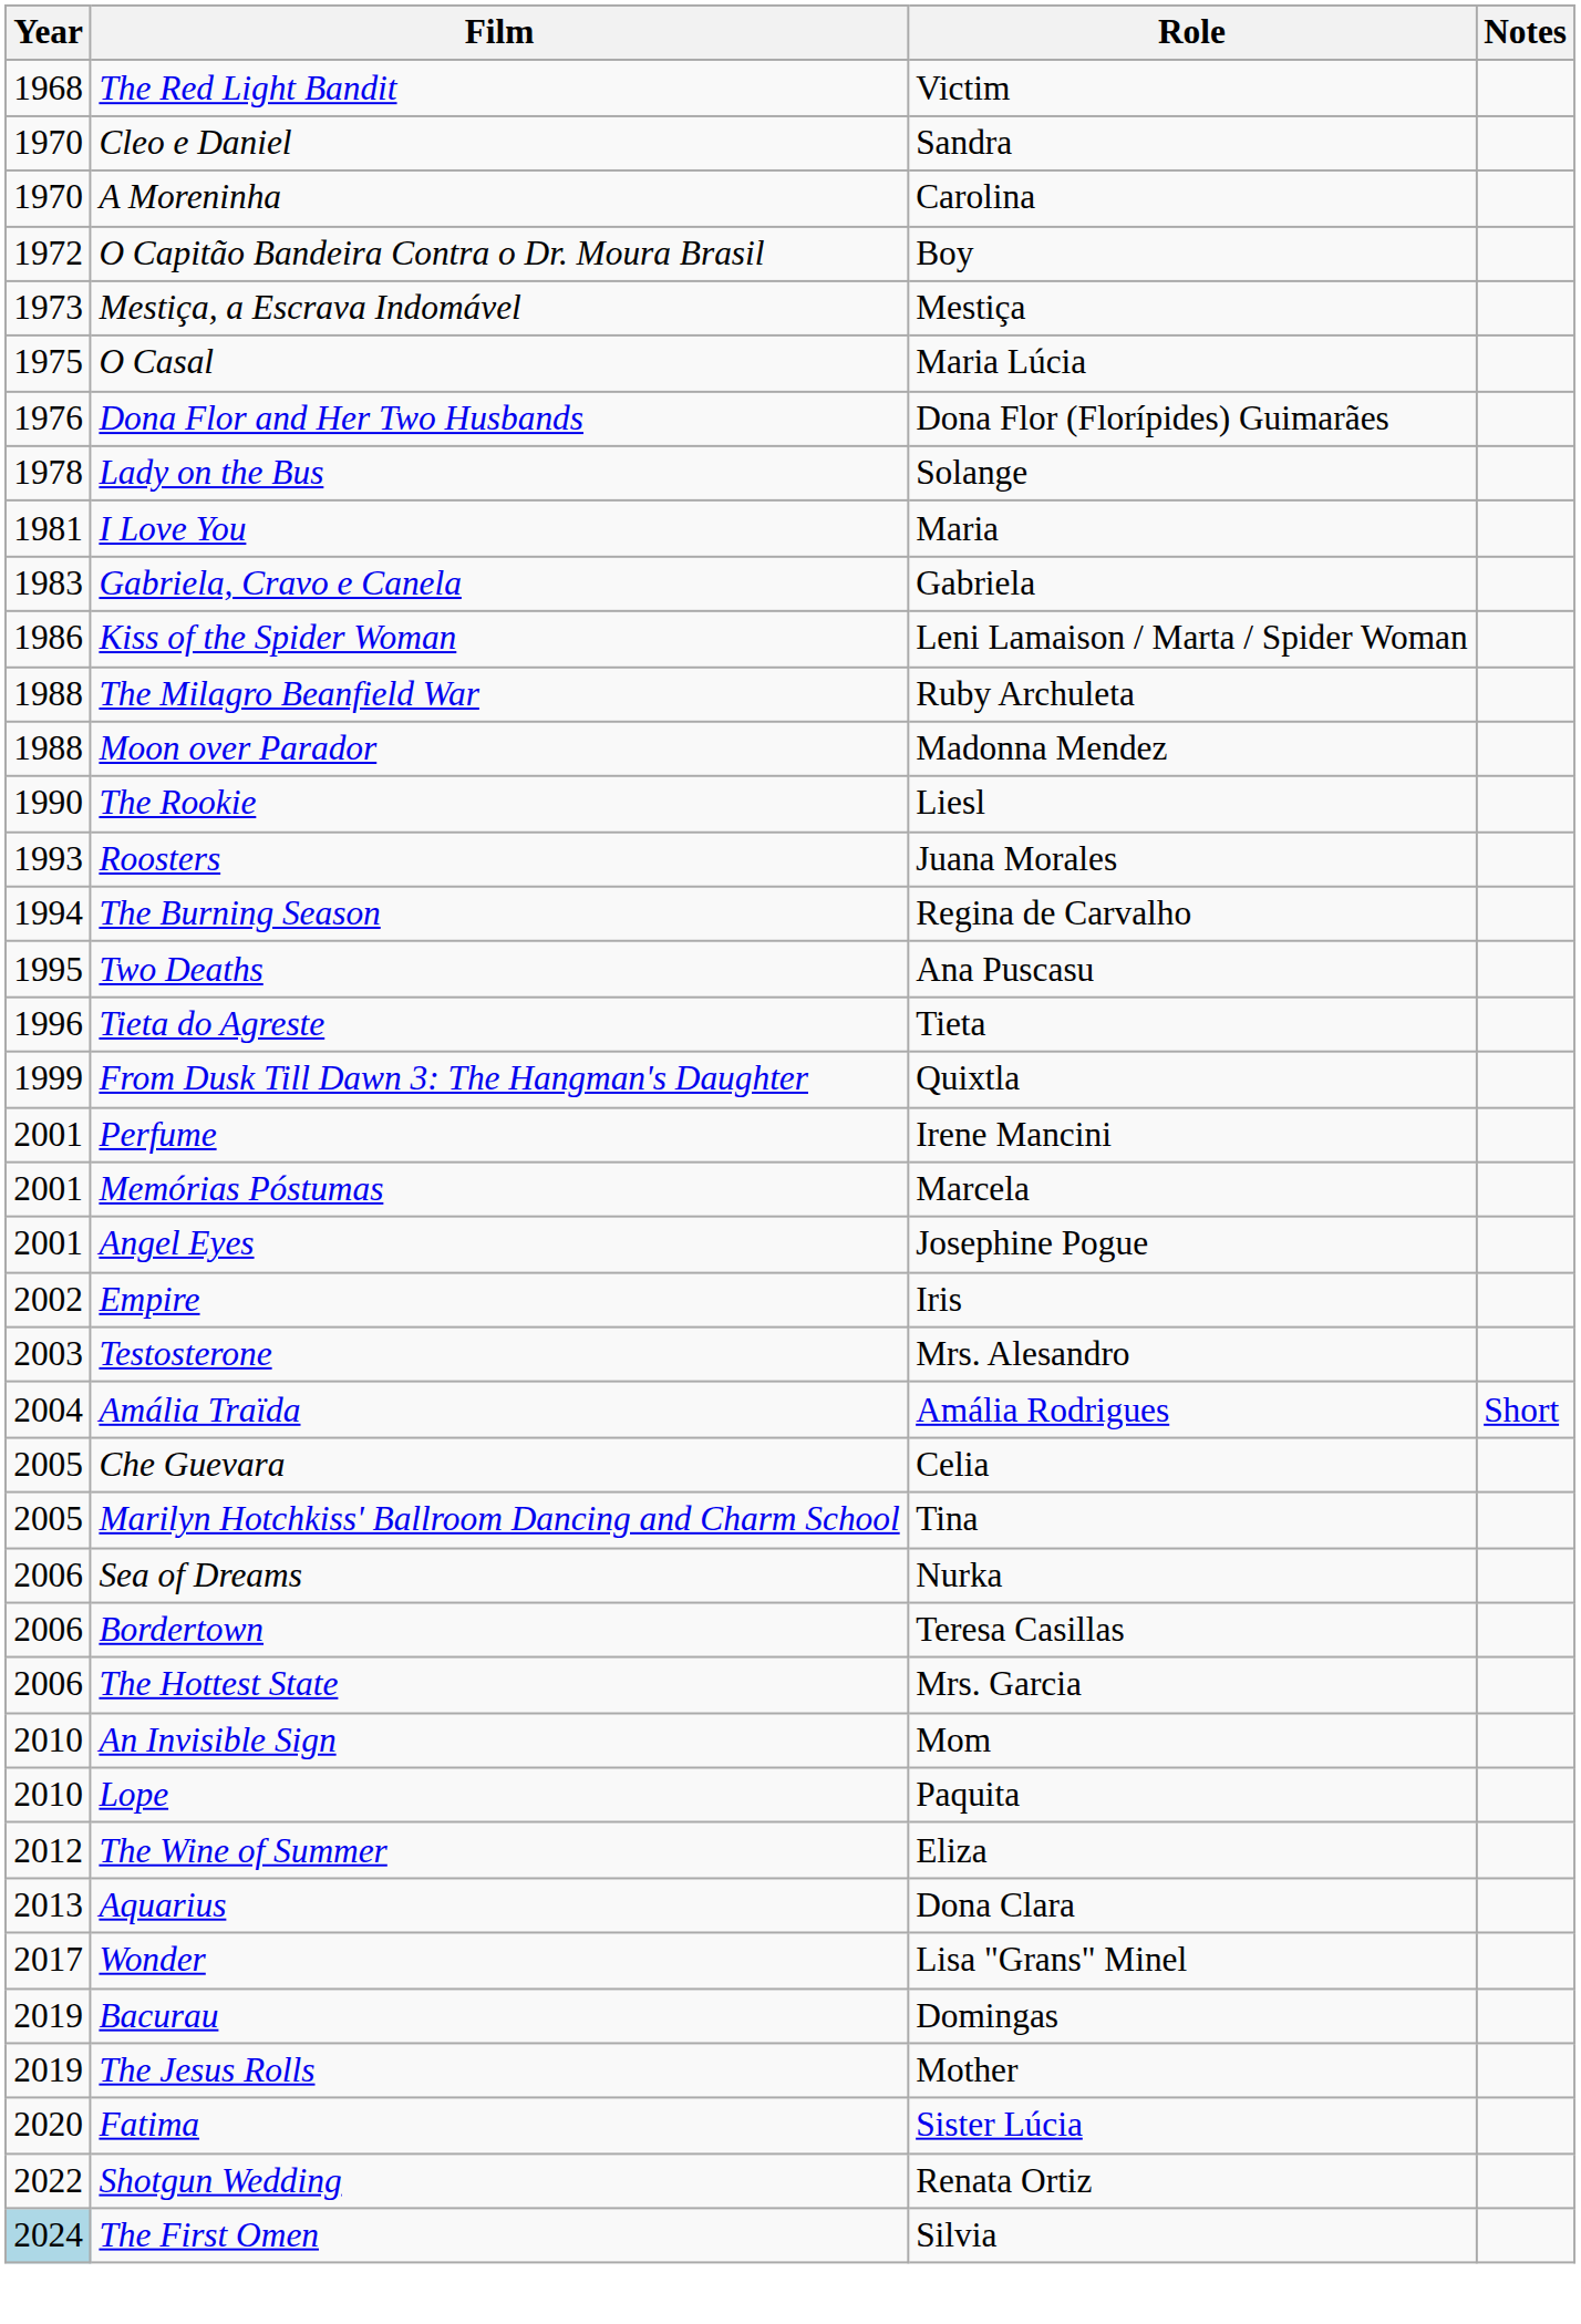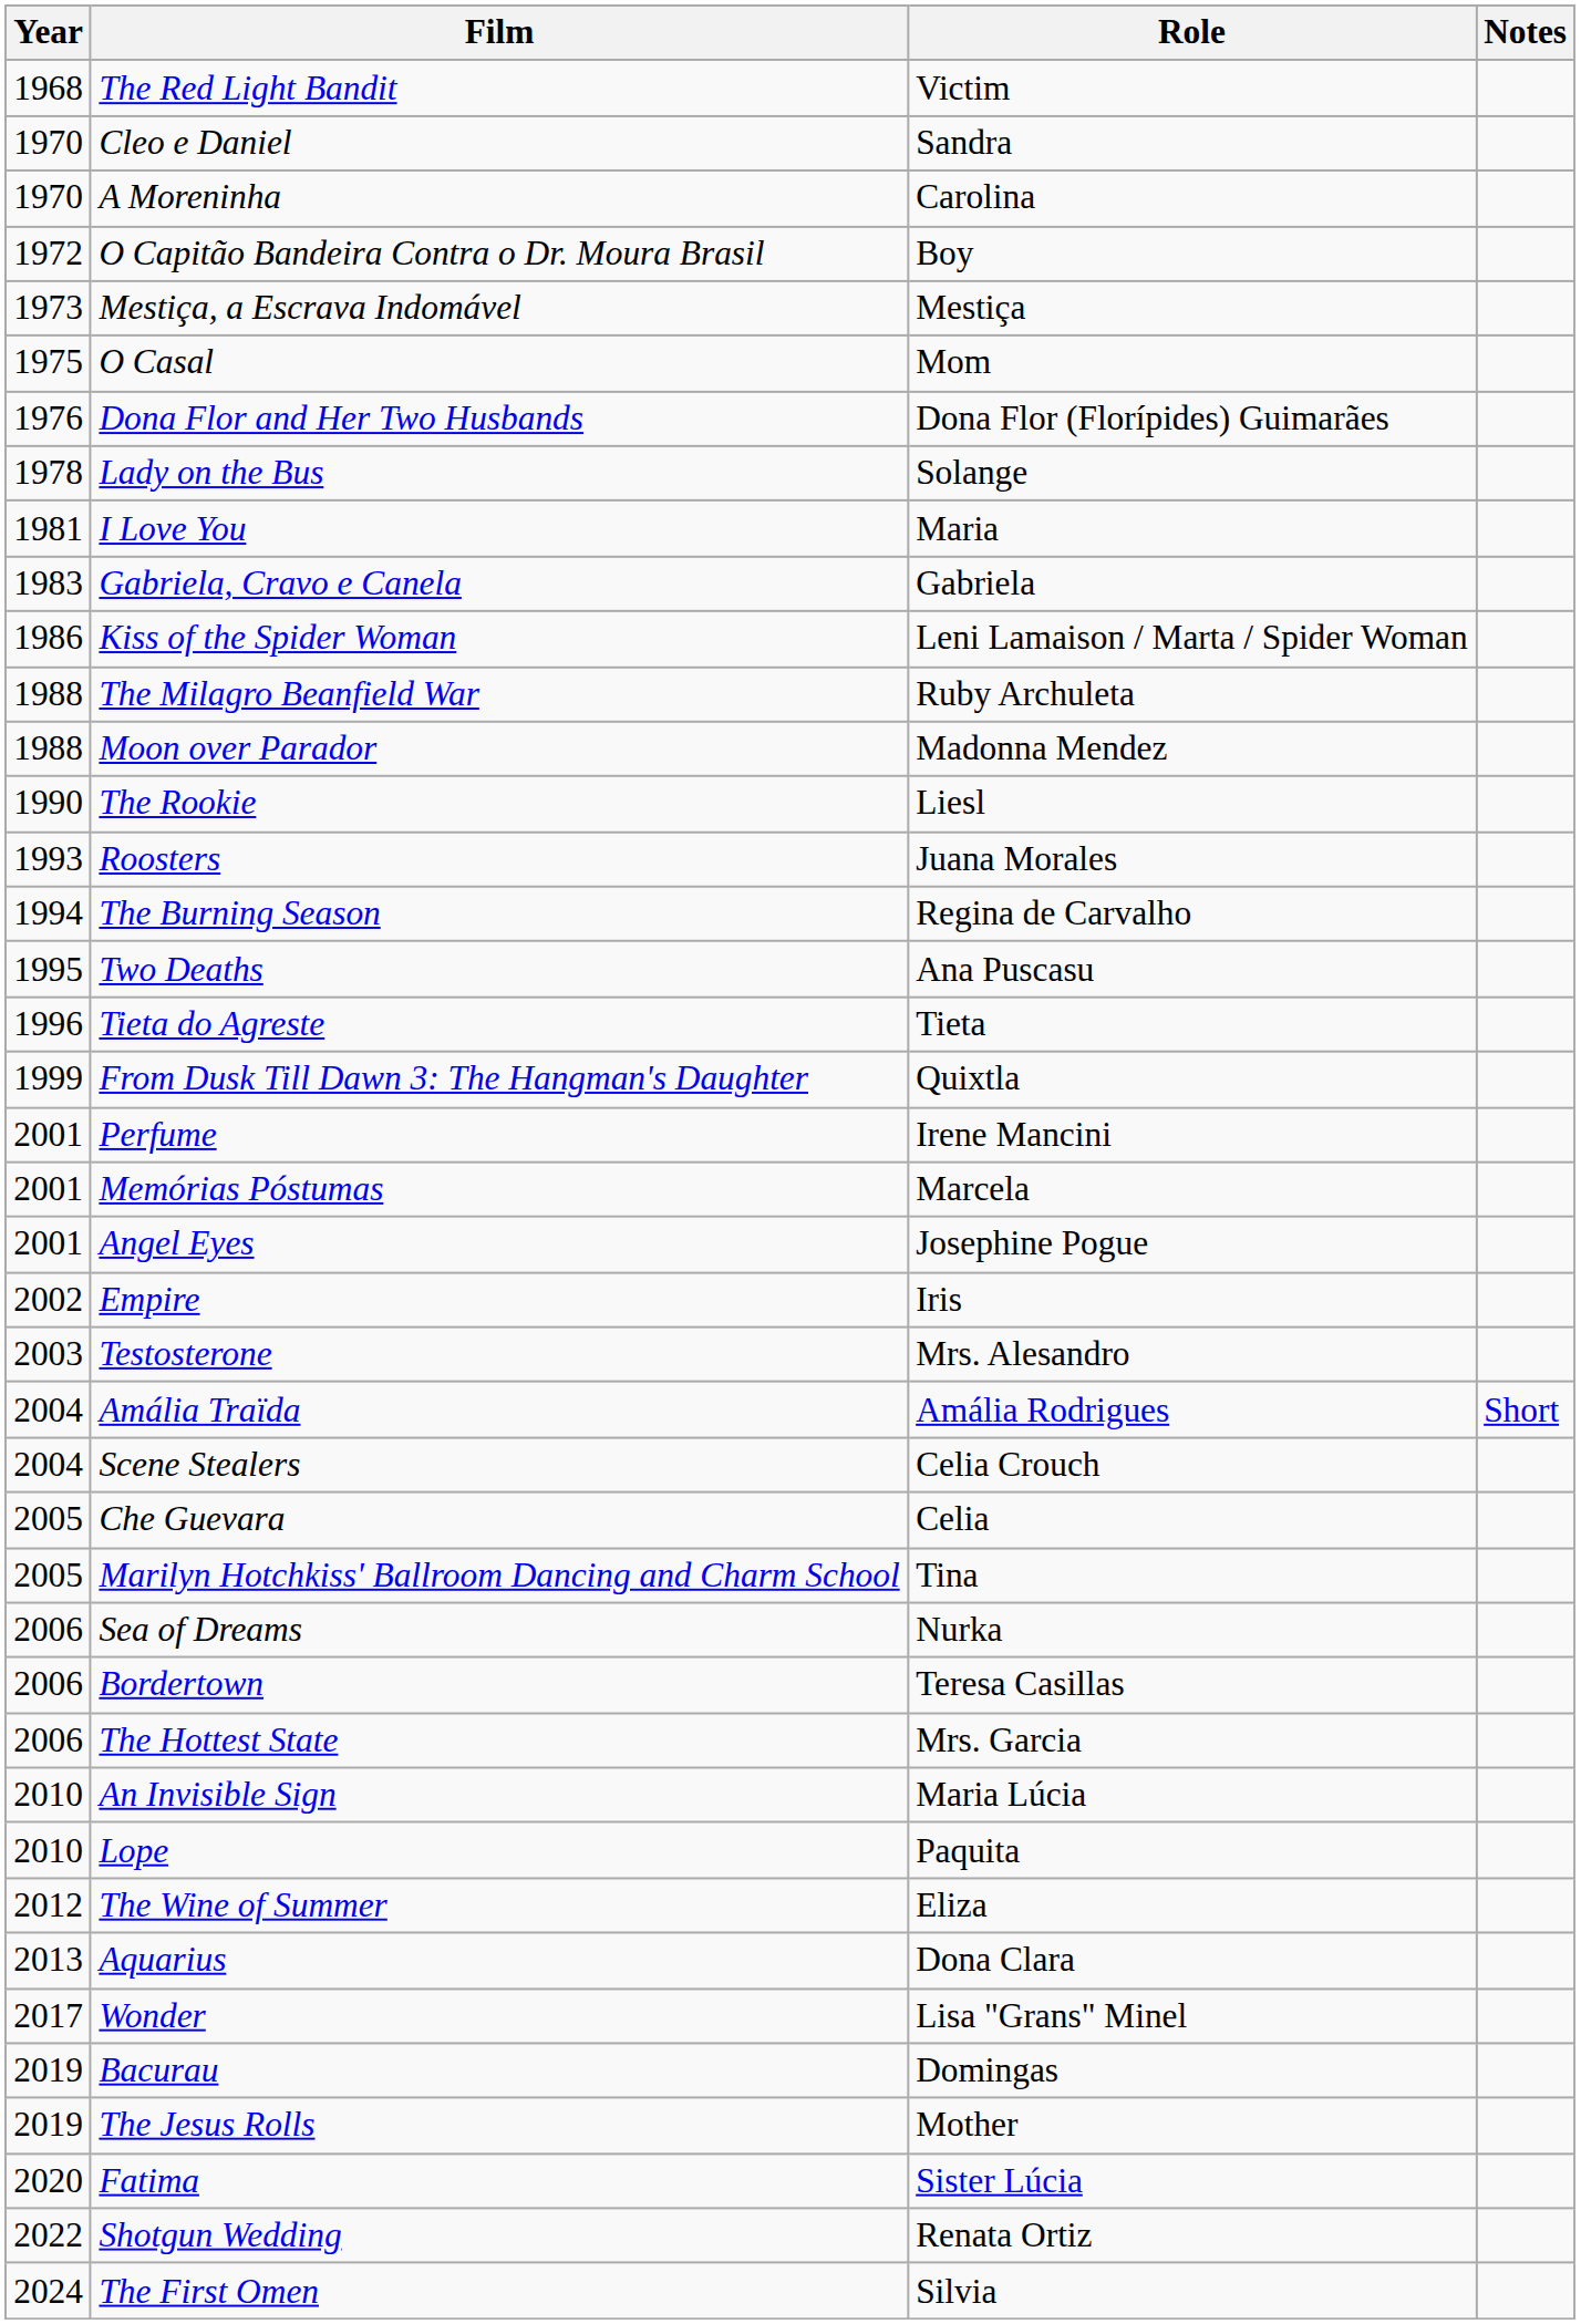 <table class="wikitable sortable">
 <tr>
 <th>Year</th>
 <th>Film</th>
 <th>Role</th>
 <th>Notes</th>
 </tr>
 <tr>
 <td>1968</td>
 <td><em><a href='#'>The Red Light Bandit</a></em></td>
 <td>Victim</td>
 <td></td>
 </tr>
 <tr>
 <td>1970</td>
 <td><em>Cleo e Daniel</em></td>
 <td>Sandra</td>
 <td></td>
 </tr>
 <tr>
 <td>1970</td>
 <td><em>A Moreninha</em></td>
 <td>Carolina</td>
 <td></td>
 </tr>
 <tr>
 <td>1972</td>
 <td><em>O Capitão Bandeira Contra o Dr. Moura Brasil</em></td>
 <td>Boy</td>
 <td></td>
 </tr>
 <tr>
 <td>1973</td>
 <td><em>Mestiça, a Escrava Indomável</em></td>
 <td>Mestiça</td>
 <td></td>
 </tr>
 <tr>
 <td>1975</td>
 <td><em>O Casal</em></td>
-<td>Maria Lúcia</td>
+<td>Mom</td>
 <td></td>
 </tr>
 <tr>
 <td>1976</td>
 <td><em><a href='#'>Dona Flor and Her Two Husbands</a></em></td>
 <td>Dona Flor (Florípides) Guimarães</td>
 <td></td>
 </tr>
 <tr>
 <td>1978</td>
 <td><em><a href='#'>Lady on the Bus</a></em></td>
 <td>Solange</td>
 <td></td>
 </tr>
 <tr>
 <td>1981</td>
 <td><em><a href='#'>I Love You</a></em></td>
 <td>Maria</td>
 <td></td>
 </tr>
 <tr>
 <td>1983</td>
 <td><em><a href='#'>Gabriela, Cravo e Canela</a></em></td>
 <td>Gabriela</td>
 <td></td>
 </tr>
 <tr>
 <td>1986</td>
 <td><em><a href='#'>Kiss of the Spider Woman</a></em></td>
 <td>Leni Lamaison / Marta / Spider Woman</td>
 <td></td>
 </tr>
 <tr>
 <td>1988</td>
 <td><em><a href='#'>The Milagro Beanfield War</a></em></td>
 <td>Ruby Archuleta</td>
 <td></td>
 </tr>
 <tr>
 <td>1988</td>
 <td><em><a href='#'>Moon over Parador</a></em></td>
 <td>Madonna Mendez</td>
 <td></td>
 </tr>
 <tr>
 <td>1990</td>
 <td><em><a href='#'>The Rookie</a></em></td>
 <td>Liesl</td>
 <td></td>
 </tr>
 <tr>
 <td>1993</td>
 <td><em><a href='#'>Roosters</a></em></td>
 <td>Juana Morales</td>
 <td></td>
 </tr>
 <tr>
 <td>1994</td>
 <td><em><a href='#'>The Burning Season</a></em></td>
 <td>Regina de Carvalho</td>
 <td></td>
 </tr>
 <tr>
 <td>1995</td>
 <td><em><a href='#'>Two Deaths</a></em></td>
 <td>Ana Puscasu</td>
 <td></td>
 </tr>
 <tr>
 <td>1996</td>
 <td><em><a href='#'>Tieta do Agreste</a></em></td>
 <td>Tieta</td>
 <td></td>
 </tr>
 <tr>
 <td>1999</td>
 <td><em><a href='#'>From Dusk Till Dawn 3: The Hangman's Daughter</a></em></td>
 <td>Quixtla</td>
 <td></td>
 </tr>
 <tr>
 <td>2001</td>
 <td><em><a href='#'>Perfume</a></em></td>
 <td>Irene Mancini</td>
 <td></td>
 </tr>
 <tr>
 <td>2001</td>
 <td><em><a href='#'>Memórias Póstumas</a></em></td>
 <td>Marcela</td>
 <td></td>
 </tr>
 <tr>
 <td>2001</td>
 <td><em><a href='#'>Angel Eyes</a></em></td>
 <td>Josephine Pogue</td>
 <td></td>
 </tr>
 <tr>
 <td>2002</td>
 <td><em><a href='#'>Empire</a></em></td>
 <td>Iris</td>
 <td></td>
 </tr>
 <tr>
 <td>2003</td>
 <td><em><a href='#'>Testosterone</a></em></td>
 <td>Mrs. Alesandro</td>
 <td></td>
 </tr>
 <tr>
 <td>2004</td>
 <td><em><a href='#'>Amália Traïda</a></em></td>
 <td><a href='#'>Amália Rodrigues</a></td>
 <td><a href='#'>Short</a></td>
 </tr>
 <tr>
+<td>2004</td>
+<td><em>Scene Stealers</em></td>
+<td>Celia Crouch</td>
+<td></td>
+</tr>
+<tr>
 <td>2005</td>
 <td><em>Che Guevara</em></td>
 <td>Celia</td>
 <td></td>
 </tr>
 <tr>
 <td>2005</td>
 <td><em><a href='#'>Marilyn Hotchkiss' Ballroom Dancing and Charm School</a></em></td>
 <td>Tina</td>
 <td></td>
 </tr>
 <tr>
 <td>2006</td>
 <td><em>Sea of Dreams</em></td>
 <td>Nurka</td>
 <td></td>
 </tr>
 <tr>
 <td>2006</td>
 <td><em><a href='#'>Bordertown</a></em></td>
 <td>Teresa Casillas</td>
 <td></td>
 </tr>
 <tr>
 <td>2006</td>
 <td><em><a href='#'>The Hottest State</a></em></td>
 <td>Mrs. Garcia</td>
 <td></td>
 </tr>
 <tr>
 <td>2010</td>
 <td><em><a href='#'>An Invisible Sign</a></em></td>
-<td>Mom</td>
+<td>Maria Lúcia</td>
 <td></td>
 </tr>
 <tr>
 <td>2010</td>
 <td><em><a href='#'>Lope</a></em></td>
 <td>Paquita</td>
 <td></td>
 </tr>
 <tr>
 <td>2012</td>
 <td><em><a href='#'>The Wine of Summer</a></em></td>
 <td>Eliza</td>
 <td></td>
 </tr>
 <tr>
 <td>2013</td>
 <td><em><a href='#'>Aquarius</a></em></td>
 <td>Dona Clara</td>
 <td></td>
 </tr>
 <tr>
 <td>2017</td>
 <td><em><a href='#'>Wonder</a></em></td>
 <td>Lisa "Grans" Minel</td>
 <td></td>
 </tr>
 <tr>
 <td>2019</td>
 <td><em><a href='#'>Bacurau</a></em></td>
 <td>Domingas</td>
 <td></td>
 </tr>
 <tr>
 <td>2019</td>
 <td><em><a href='#'>The Jesus Rolls</a></em></td>
 <td>Mother</td>
 <td></td>
 </tr>
 <tr>
 <td>2020</td>
 <td><em><a href='#'>Fatima</a></em></td>
 <td><a href='#'>Sister Lúcia</a></td>
 <td></td>
 </tr>
 <tr>
 <td>2022</td>
 <td><em><a href='#'>Shotgun Wedding</a></em></td>
 <td>Renata Ortiz</td>
 <td></td>
 </tr>
 <tr>
-<td style="background: lightblue;">2024</td>
+<td>2024</td>
 <td><em><a href='#'>The First Omen</a></em></td>
 <td>Silvia</td>
 <td></td>
 </tr>
 </table>
